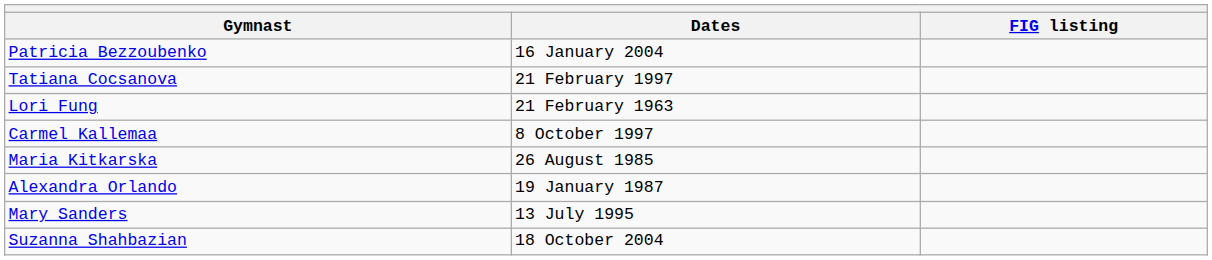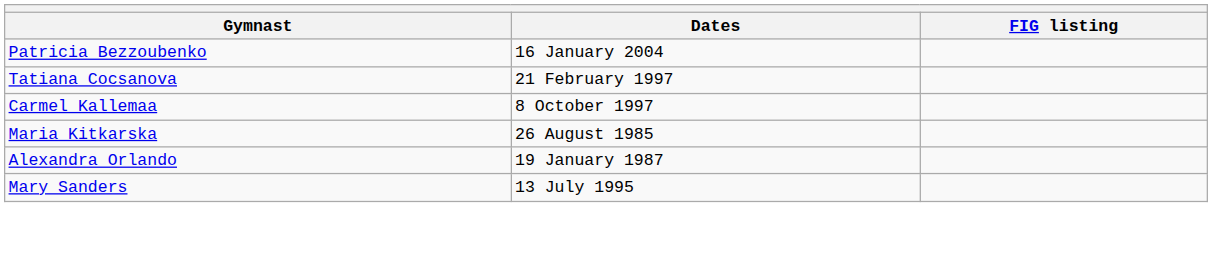 <table class="wikitable mw-collapsible mw-collapsed" width="75%">
 <tr>
 <th colspan="3"></th>
 </tr>
 <tr>
 <th>Gymnast</th>
 <th>Dates</th>
 <th><a href='#'>FIG</a> listing</th>
 </tr>
 <tr>
 <td><a href='#'>Patricia Bezzoubenko</a></td>
 <td>16 January 2004</td>
 <td></td>
 </tr>
 <tr>
 <td><a href='#'>Tatiana Cocsanova</a></td>
 <td>21 February 1997</td>
-<td></td>
-</tr>
-<tr>
-<td><a href='#'>Lori Fung</a></td>
-<td>21 February 1963</td>
 <td></td>
 </tr>
 <tr>
 <td><a href='#'>Carmel Kallemaa</a></td>
 <td>8 October 1997</td>
 <td></td>
 </tr>
 <tr>
 <td><a href='#'>Maria Kitkarska</a></td>
 <td>26 August 1985</td>
 <td></td>
 </tr>
 <tr>
 <td><a href='#'>Alexandra Orlando</a></td>
 <td>19 January 1987</td>
 <td></td>
 </tr>
 <tr>
 <td><a href='#'>Mary Sanders</a></td>
 <td>13 July 1995</td>
 <td></td>
 </tr>
-<tr>
-<td><a href='#'>Suzanna Shahbazian</a></td>
-<td>18 October 2004</td>
-<td></td>
-</tr>
 </table>
